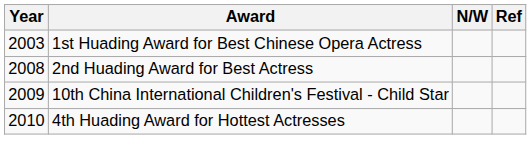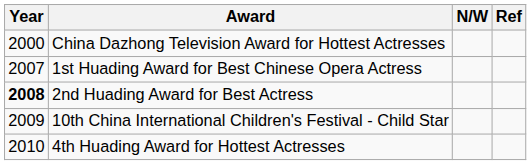 <table class="wikitable">
 <tr>
 <th>Year</th>
 <th>Award</th>
 <th>N/W</th>
 <th>Ref</th>
 </tr>
 <tr>
-<td>2003</td>
+<td>2000</td>
+<td>China Dazhong Television Award for Hottest Actresses</td>
+<td></td>
+<td></td>
+</tr>
+<tr>
+<td>2007</td>
 <td>1st Huading Award for Best Chinese Opera Actress</td>
 <td></td>
 <td></td>
 </tr>
 <tr>
-<td>2008</td>
+<td><strong>2008</strong></td>
 <td>2nd Huading Award for Best Actress</td>
 <td></td>
 <td></td>
 </tr>
 <tr>
 <td>2009</td>
 <td>10th China International Children's Festival - Child Star</td>
 <td></td>
 <td></td>
 </tr>
 <tr>
 <td>2010</td>
 <td>4th Huading Award for Hottest Actresses</td>
 <td></td>
 <td></td>
 </tr>
 </table>
